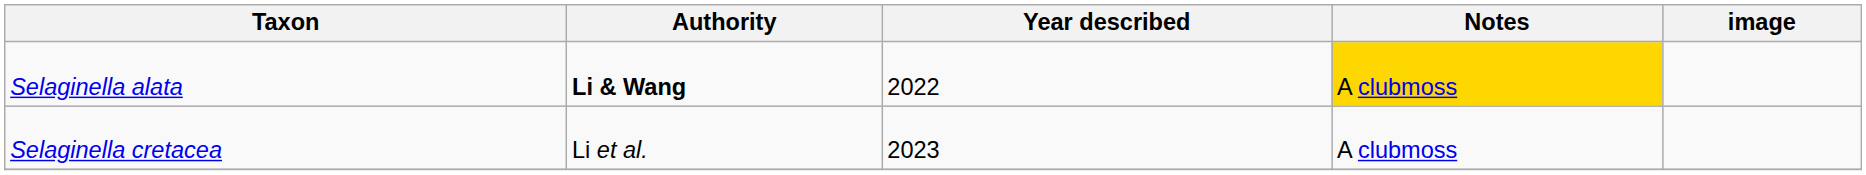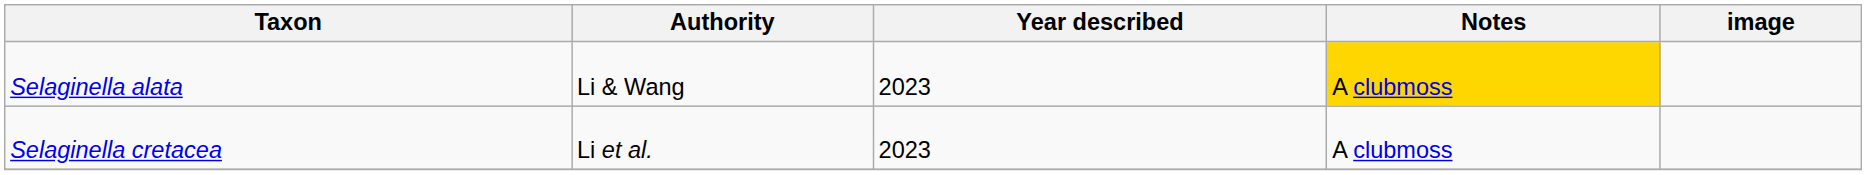 <table class="wikitable sortable" align="center" width="100%">
 <tr>
 <th>Taxon</th>
 <th>Authority</th>
 <th>Year described</th>
 <th>Notes</th>
 <th>image</th>
 </tr>
 <tr>
 <td><br><em><a href='#'>Selaginella alata</a></em></td>
-<td><strong><br>Li & Wang</strong></td>
-<td><br>2022</td>
+<td><br>Li & Wang</td>
+<td><br>2023</td>
 <td style="background: gold;"><br>A <a href='#'>clubmoss</a></td>
 <td></td>
 </tr>
 <tr>
 <td><br><em><a href='#'>Selaginella cretacea</a></em></td>
 <td><br>Li <em>et al.</em></td>
 <td><br>2023</td>
 <td><br>A <a href='#'>clubmoss</a></td>
 <td></td>
 </tr>
 <tr>
 </tr>
 </table>
